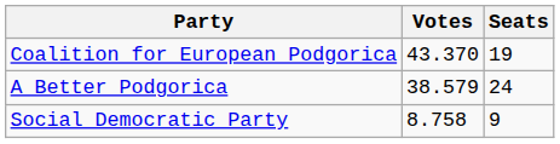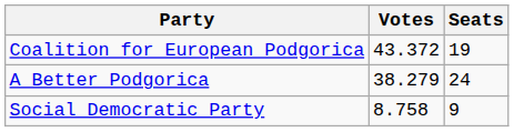 <table class="wikitable">
 <tr>
 <th>Party</th>
 <th>Votes</th>
 <th>Seats</th>
 </tr>
 <tr>
 <td><a href='#'>Coalition for European Podgorica</a></td>
-<td>43.370</td>
+<td>43.372</td>
 <td>19</td>
 </tr>
 <tr>
 <td><a href='#'>A Better Podgorica</a></td>
-<td>38.579</td>
+<td>38.279</td>
 <td>24</td>
 </tr>
 <tr>
 <td><a href='#'>Social Democratic Party</a></td>
 <td>8.758</td>
 <td>9</td>
 </tr>
 </table>
